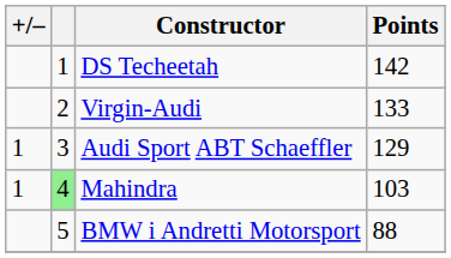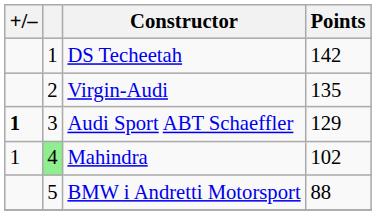 <table class="wikitable" style="font-size: 85%">
 <tr>
 <th scope="col">+/–</th>
 <th scope="col"></th>
 <th scope="col">Constructor</th>
 <th scope="col">Points</th>
 </tr>
 <tr>
 <td align="left"></td>
 <td align="center">1</td>
 <td> <a href='#'>DS Techeetah</a></td>
 <td align="left">142</td>
 </tr>
 <tr>
 <td align="left"></td>
 <td align="center">2</td>
 <td> <a href='#'>Virgin-Audi</a></td>
-<td align="left">133</td>
+<td align="left">135</td>
 </tr>
 <tr>
-<td align="left"> 1</td>
+<td align="left"><strong> 1</strong></td>
 <td align="center">3</td>
 <td> <a href='#'>Audi Sport</a> <a href='#'>ABT Schaeffler</a></td>
 <td align="left">129</td>
 </tr>
 <tr>
 <td align="left"> 1</td>
 <td align="center" style="background: lightgreen;">4</td>
 <td> <a href='#'>Mahindra</a></td>
-<td align="left">103</td>
+<td align="left">102</td>
 </tr>
 <tr>
 <td align="left"></td>
 <td align="center">5</td>
 <td> <a href='#'>BMW i Andretti Motorsport</a></td>
 <td align="left">88</td>
 </tr>
 <tr>
 </tr>
 </table>
